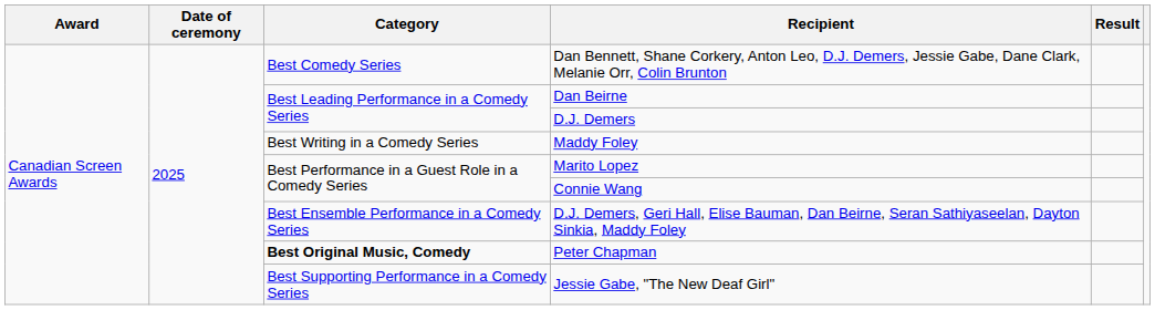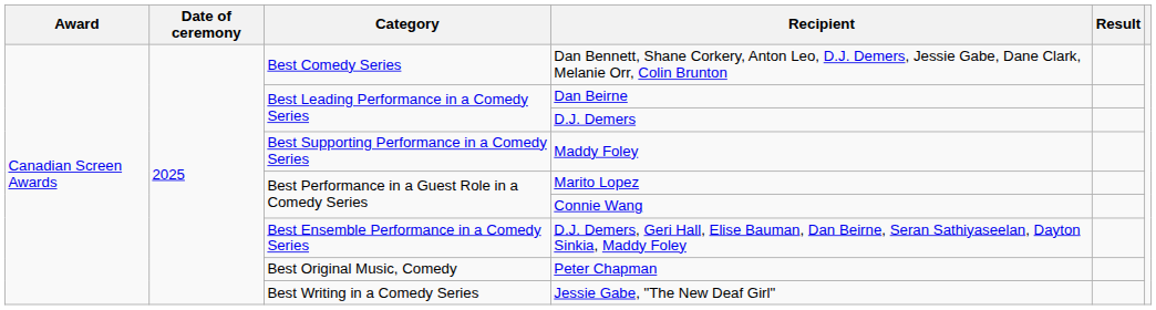 <table class="wikitable sortable plainrowheaders">
 <tr>
 <th scope="col">Award</th>
 <th scope="col">Date of ceremony</th>
 <th scope="col">Category</th>
 <th scope="col">Recipient</th>
 <th scope="col">Result</th>
 <th scope="col" class="unsortable"></th>
 </tr>
 <tr>
 <td rowspan=9><a href='#'>Canadian Screen Awards</a></td>
 <td rowspan=9><a href='#'>2025</a></td>
 <td><a href='#'>Best Comedy Series</a></td>
 <td>Dan Bennett, Shane Corkery, Anton Leo, <a href='#'>D.J. Demers</a>, Jessie Gabe, Dane Clark, Melanie Orr, <a href='#'>Colin Brunton</a></td>
 <td></td>
 <td rowspan=9></td>
 </tr>
 <tr>
 <td rowspan=2><a href='#'>Best Leading Performance in a Comedy Series</a></td>
 <td><a href='#'>Dan Beirne</a></td>
 <td></td>
 </tr>
 <tr>
 <td><a href='#'>D.J. Demers</a></td>
 <td></td>
 </tr>
 <tr>
-<td>Best Writing in a Comedy Series</td>
+<td><a href='#'>Best Supporting Performance in a Comedy Series</a></td>
 <td><a href='#'>Maddy Foley</a></td>
 <td></td>
 </tr>
 <tr>
 <td rowspan=2>Best Performance in a Guest Role in a Comedy Series</td>
 <td><a href='#'>Marito Lopez</a></td>
 <td></td>
 </tr>
 <tr>
 <td><a href='#'>Connie Wang</a></td>
 <td></td>
 </tr>
 <tr>
 <td><a href='#'>Best Ensemble Performance in a Comedy Series</a></td>
 <td><a href='#'>D.J. Demers</a>, <a href='#'>Geri Hall</a>, <a href='#'>Elise Bauman</a>, <a href='#'>Dan Beirne</a>, <a href='#'>Seran Sathiyaseelan</a>, <a href='#'>Dayton Sinkia</a>, <a href='#'>Maddy Foley</a></td>
 <td></td>
 </tr>
 <tr>
-<td><strong>Best Original Music, Comedy</strong></td>
+<td>Best Original Music, Comedy</td>
 <td><a href='#'>Peter Chapman</a></td>
 <td></td>
 </tr>
 <tr>
-<td><a href='#'>Best Supporting Performance in a Comedy Series</a></td>
+<td>Best Writing in a Comedy Series</td>
 <td><a href='#'>Jessie Gabe</a>, "The New Deaf Girl"</td>
 <td></td>
 </tr>
 </table>
